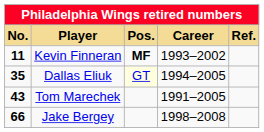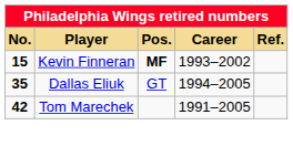 <table class= "wikitable" style="text-align:center">
 <tr>
 <td colspan="5" style= "background: #fc0123; color:white"><strong>Philadelphia Wings retired numbers</strong></td>
 </tr>
 <tr>
 <th style= "background: #f4dc96">No.</th>
 <th style= "background: #f4dc96">Player</th>
 <th style= "background: #f4dc96">Pos.</th>
 <th style= "background: #f4dc96">Career</th>
 <th style= "background: #f4dc96">Ref.</th>
 </tr>
 <tr>
-<td><strong>11</strong></td>
+<td><strong>15</strong></td>
 <td><a href='#'>Kevin Finneran</a></td>
 <td><strong>MF</strong></td>
 <td>1993–2002</td>
 <td></td>
 </tr>
 <tr>
 <td><strong>35</strong></td>
 <td><a href='#'>Dallas Eliuk</a></td>
-<td style="background: lightyellow;"><a href='#'>GT</a></td>
+<td><a href='#'>GT</a></td>
 <td>1994–2005</td>
 <td></td>
 </tr>
 <tr>
-<td><strong>43</strong></td>
+<td><strong>42</strong></td>
 <td><a href='#'>Tom Marechek </a></td>
 <td></td>
 <td>1991–2005</td>
 <td></td>
 </tr>
-<tr>
-<td><strong>66</strong></td>
-<td><a href='#'>Jake Bergey</a></td>
-<td></td>
-<td>1998–2008</td>
-<td></td>
-</tr>
 </table>
